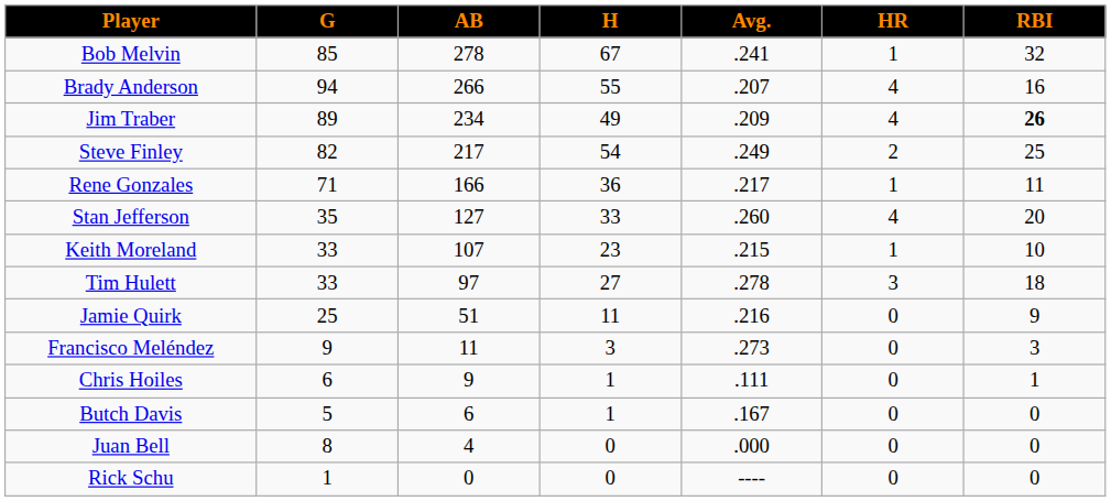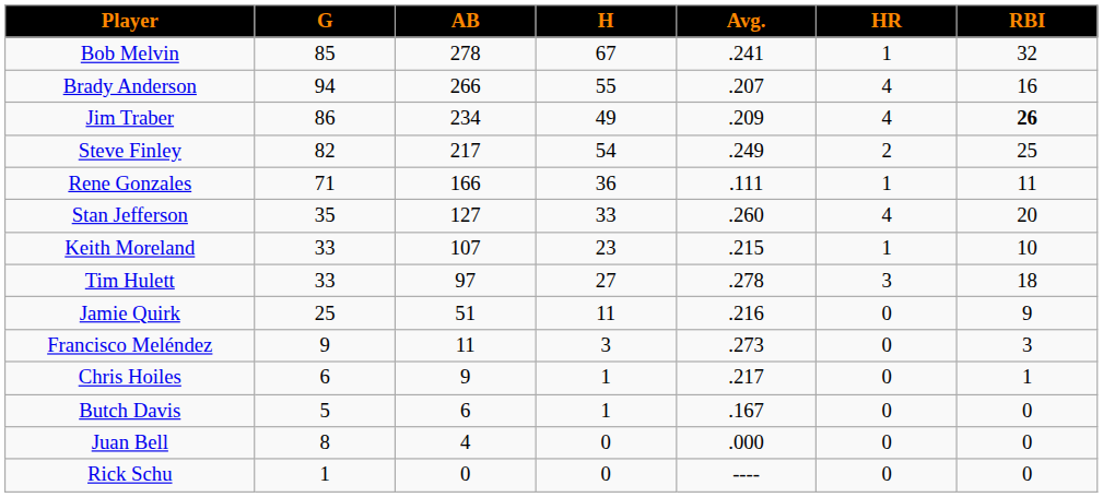 <table class="wikitable sortable">
 <tr>
 <th style="background:black;color:#FF8800;" width="16%">Player</th>
 <th style="background:black;color:#FF8800;" width="9%">G</th>
 <th style="background:black;color:#FF8800;" width="9%">AB</th>
 <th style="background:black;color:#FF8800;" width="9%">H</th>
 <th style="background:black;color:#FF8800;" width="9%">Avg.</th>
 <th style="background:black;color:#FF8800;" width="9%">HR</th>
 <th style="background:black;color:#FF8800;" width="9%">RBI</th>
 </tr>
 <tr align="center">
 <td><a href='#'>Bob Melvin</a></td>
 <td>85</td>
 <td>278</td>
 <td>67</td>
 <td>.241</td>
 <td>1</td>
 <td>32</td>
 </tr>
 <tr align="center">
 <td><a href='#'>Brady Anderson</a></td>
 <td>94</td>
 <td>266</td>
 <td>55</td>
 <td>.207</td>
 <td>4</td>
 <td>16</td>
 </tr>
 <tr align="center">
 <td><a href='#'>Jim Traber</a></td>
-<td>89</td>
+<td>86</td>
 <td>234</td>
 <td>49</td>
 <td>.209</td>
 <td>4</td>
 <td><strong>26</strong></td>
 </tr>
 <tr align="center">
 <td><a href='#'>Steve Finley</a></td>
 <td>82</td>
 <td>217</td>
 <td>54</td>
 <td>.249</td>
 <td>2</td>
 <td>25</td>
 </tr>
 <tr align="center">
 <td><a href='#'>Rene Gonzales</a></td>
 <td>71</td>
 <td>166</td>
 <td>36</td>
-<td>.217</td>
+<td>.111</td>
 <td>1</td>
 <td>11</td>
 </tr>
 <tr align="center">
 <td><a href='#'>Stan Jefferson</a></td>
 <td>35</td>
 <td>127</td>
 <td>33</td>
 <td>.260</td>
 <td>4</td>
 <td>20</td>
 </tr>
 <tr align="center">
 <td><a href='#'>Keith Moreland</a></td>
 <td>33</td>
 <td>107</td>
 <td>23</td>
 <td>.215</td>
 <td>1</td>
 <td>10</td>
 </tr>
 <tr align="center">
 <td><a href='#'>Tim Hulett</a></td>
 <td>33</td>
 <td>97</td>
 <td>27</td>
 <td>.278</td>
 <td>3</td>
 <td>18</td>
 </tr>
 <tr align="center">
 <td><a href='#'>Jamie Quirk</a></td>
 <td>25</td>
 <td>51</td>
 <td>11</td>
 <td>.216</td>
 <td>0</td>
 <td>9</td>
 </tr>
 <tr align="center">
 <td><a href='#'>Francisco Meléndez</a></td>
 <td>9</td>
 <td>11</td>
 <td>3</td>
 <td>.273</td>
 <td>0</td>
 <td>3</td>
 </tr>
 <tr align="center">
 <td><a href='#'>Chris Hoiles</a></td>
 <td>6</td>
 <td>9</td>
 <td>1</td>
-<td>.111</td>
+<td>.217</td>
 <td>0</td>
 <td>1</td>
 </tr>
 <tr align="center">
 <td><a href='#'>Butch Davis</a></td>
 <td>5</td>
 <td>6</td>
 <td>1</td>
 <td>.167</td>
 <td>0</td>
 <td>0</td>
 </tr>
 <tr align="center">
 <td><a href='#'>Juan Bell</a></td>
 <td>8</td>
 <td>4</td>
 <td>0</td>
 <td>.000</td>
 <td>0</td>
 <td>0</td>
 </tr>
 <tr align="center">
 <td><a href='#'>Rick Schu</a></td>
 <td>1</td>
 <td>0</td>
 <td>0</td>
 <td>----</td>
 <td>0</td>
 <td>0</td>
 </tr>
 </table>
